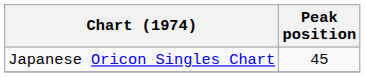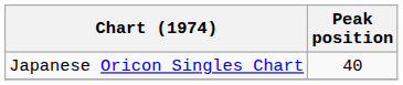 <table class="wikitable">
 <tr>
 <th>Chart (1974)</th>
 <th>Peak<br>position</th>
 </tr>
 <tr>
 <td>Japanese <a href='#'>Oricon Singles Chart</a></td>
-<td align="center">45</td>
+<td align="center">40</td>
 </tr>
 <tr>
 </tr>
 </table>
